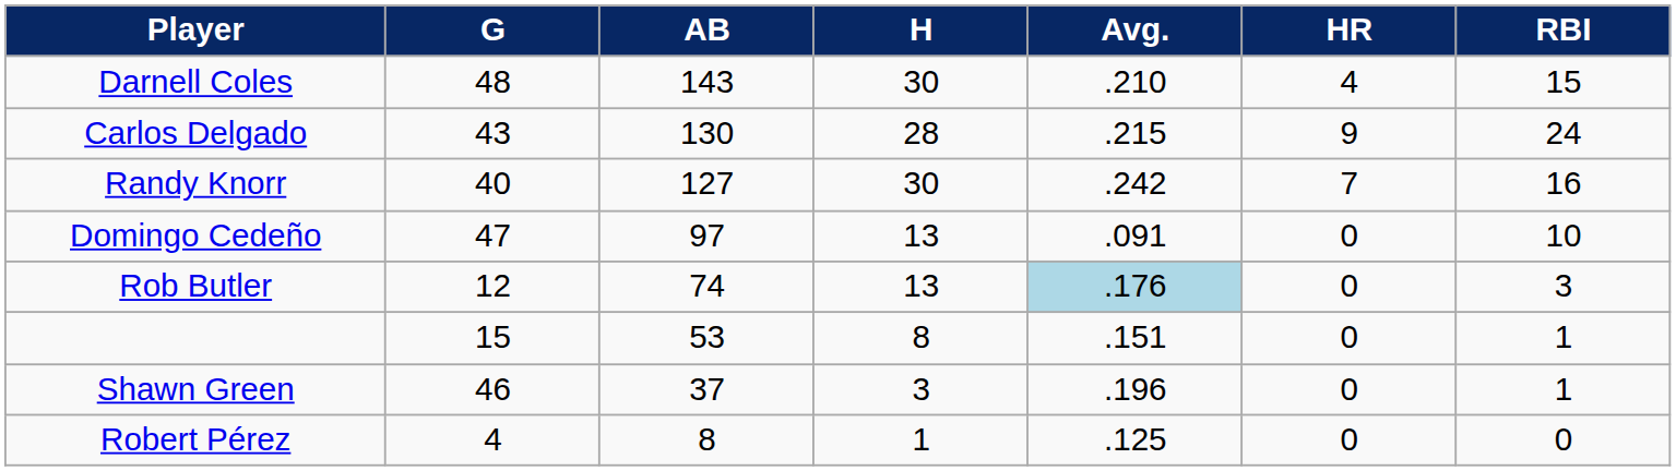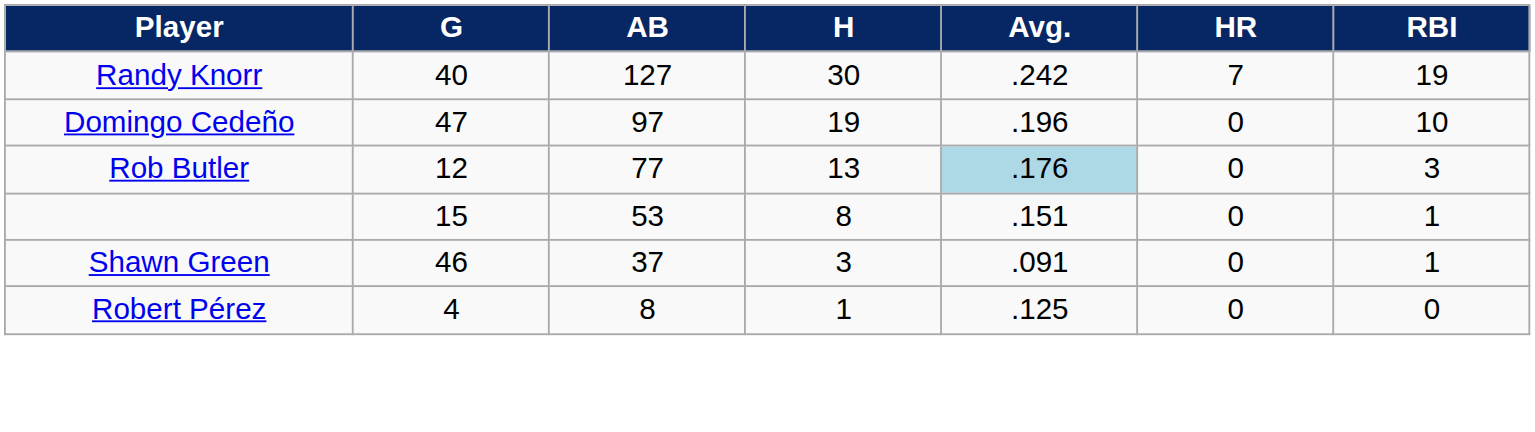 <table class="wikitable sortable">
 <tr>
 <th style="background:#072764;color:white;" width="16%">Player</th>
 <th style="background:#072764;color:white;" width="9%">G</th>
 <th style="background:#072764;color:white;" width="9%">AB</th>
 <th style="background:#072764;color:white;" width="9%">H</th>
 <th style="background:#072764;color:white;" width="9%">Avg.</th>
 <th style="background:#072764;color:white;" width="9%">HR</th>
 <th style="background:#072764;color:white;" width="9%">RBI</th>
 </tr>
 <tr align="center">
-<td><a href='#'>Darnell Coles</a></td>
-<td>48</td>
-<td>143</td>
-<td>30</td>
-<td>.210</td>
-<td>4</td>
-<td>15</td>
-</tr>
-<tr align="center">
-<td><a href='#'>Carlos Delgado</a></td>
-<td>43</td>
-<td>130</td>
-<td>28</td>
-<td>.215</td>
-<td>9</td>
-<td>24</td>
-</tr>
-<tr align="center">
 <td><a href='#'>Randy Knorr</a></td>
 <td>40</td>
 <td>127</td>
 <td>30</td>
 <td>.242</td>
 <td>7</td>
-<td>16</td>
+<td>19</td>
 </tr>
 <tr align="center">
 <td><a href='#'>Domingo Cedeño</a></td>
 <td>47</td>
 <td>97</td>
-<td>13</td>
-<td>.091</td>
+<td>19</td>
+<td>.196</td>
 <td>0</td>
 <td>10</td>
 </tr>
 <tr align=center>
 <td><a href='#'>Rob Butler</a></td>
 <td>12</td>
-<td>74</td>
+<td>77</td>
 <td>13</td>
 <td style="background: lightblue;">.176</td>
 <td>0</td>
 <td>3</td>
 </tr>
 <tr align="center">
 <td></td>
 <td>15</td>
 <td>53</td>
 <td>8</td>
 <td>.151</td>
 <td>0</td>
 <td>1</td>
 </tr>
 <tr align="center">
 <td><a href='#'>Shawn Green</a></td>
 <td>46</td>
 <td>37</td>
 <td>3</td>
-<td>.196</td>
+<td>.091</td>
 <td>0</td>
 <td>1</td>
 </tr>
 <tr align="center">
 <td><a href='#'>Robert Pérez</a></td>
 <td>4</td>
 <td>8</td>
 <td>1</td>
 <td>.125</td>
 <td>0</td>
 <td>0</td>
 </tr>
 </table>
